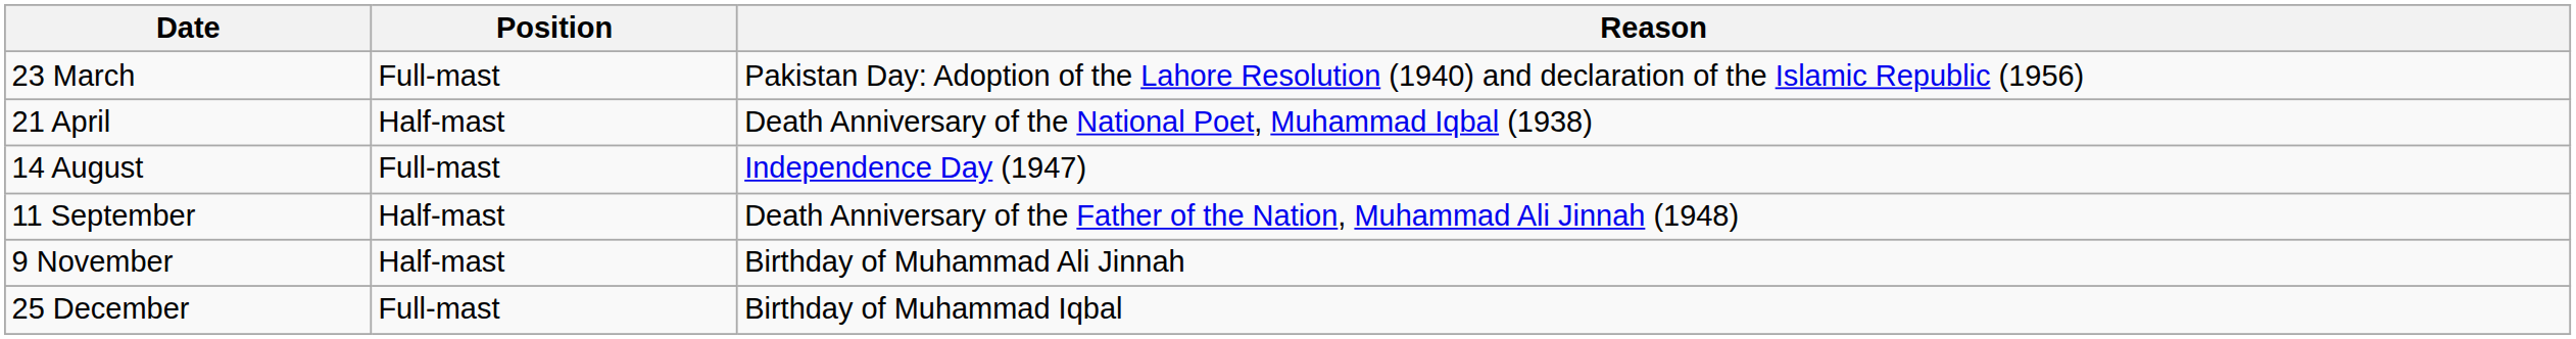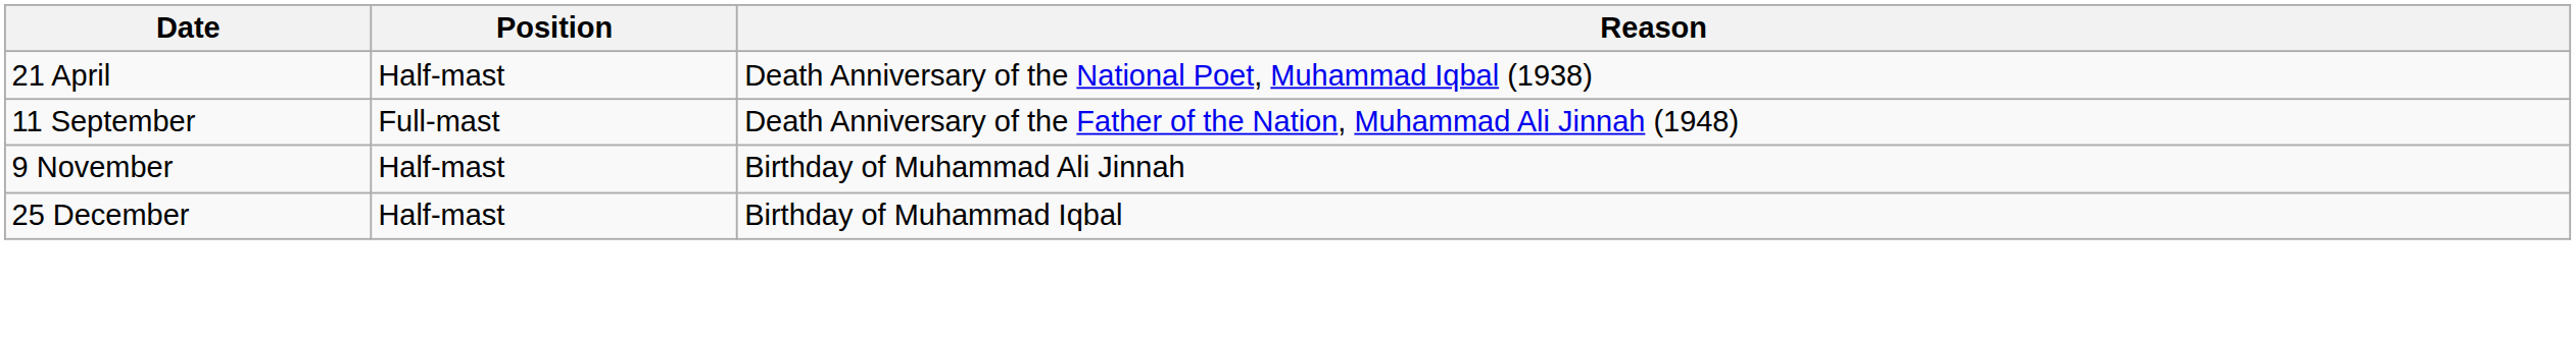 <table class="wikitable" width="70%">
 <tr>
 <th width="10%">Date</th>
 <th width="10%">Position</th>
 <th width="50%">Reason</th>
 </tr>
 <tr>
-<td>23 March</td>
-<td>Full-mast</td>
-<td>Pakistan Day: Adoption of the <a href='#'>Lahore Resolution</a> (1940) and declaration of the <a href='#'>Islamic Republic</a> (1956)</td>
-</tr>
-<tr>
 <td>21 April</td>
 <td>Half-mast</td>
 <td>Death Anniversary of the <a href='#'>National Poet</a>, <a href='#'>Muhammad Iqbal</a> (1938)</td>
 </tr>
-<tr |->
-<td>14 August</td>
-<td>Full-mast</td>
-<td><a href='#'>Independence Day</a> (1947)</td>
-</tr>
 <tr>
 <td>11 September</td>
-<td>Half-mast</td>
+<td>Full-mast</td>
 <td>Death Anniversary of the <a href='#'>Father of the Nation</a>, <a href='#'>Muhammad Ali Jinnah</a> (1948)</td>
 </tr>
 <tr>
 <td>9 November</td>
 <td>Half-mast</td>
 <td>Birthday of Muhammad Ali Jinnah</td>
 </tr>
 <tr>
 <td>25 December</td>
-<td>Full-mast</td>
+<td>Half-mast</td>
 <td>Birthday of Muhammad Iqbal</td>
 </tr>
 </table>
